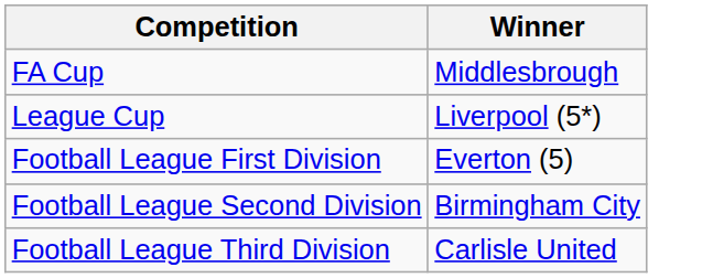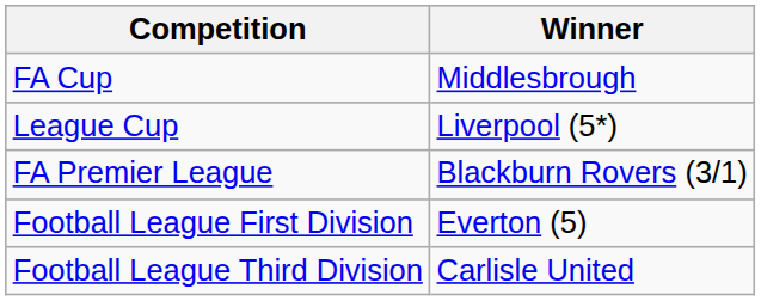 <table class="wikitable">
 <tr>
 <th>Competition</th>
 <th>Winner</th>
 </tr>
 <tr>
 <td><a href='#'>FA Cup</a></td>
 <td><a href='#'>Middlesbrough</a></td>
 </tr>
 <tr>
 <td><a href='#'>League Cup</a></td>
 <td><a href='#'>Liverpool</a> (5*)</td>
 </tr>
 <tr>
+<td><a href='#'>FA Premier League</a></td>
+<td><a href='#'>Blackburn Rovers</a> (3/1)</td>
+</tr>
+<tr>
 <td><a href='#'>Football League First Division</a></td>
 <td><a href='#'>Everton</a> (5)</td>
-</tr>
-<tr>
-<td><a href='#'>Football League Second Division</a></td>
-<td><a href='#'>Birmingham City</a></td>
 </tr>
 <tr>
 <td><a href='#'>Football League Third Division</a></td>
 <td><a href='#'>Carlisle United</a></td>
 </tr>
 </table>
